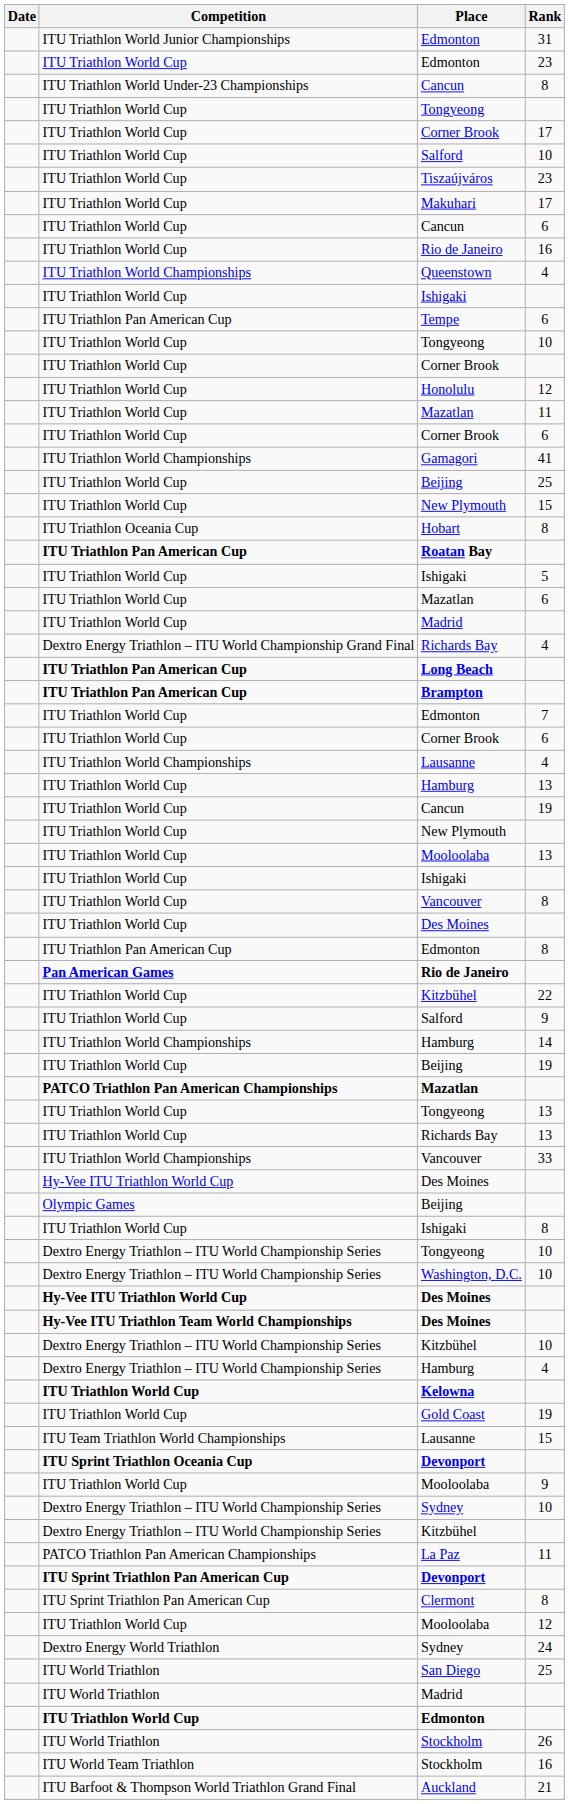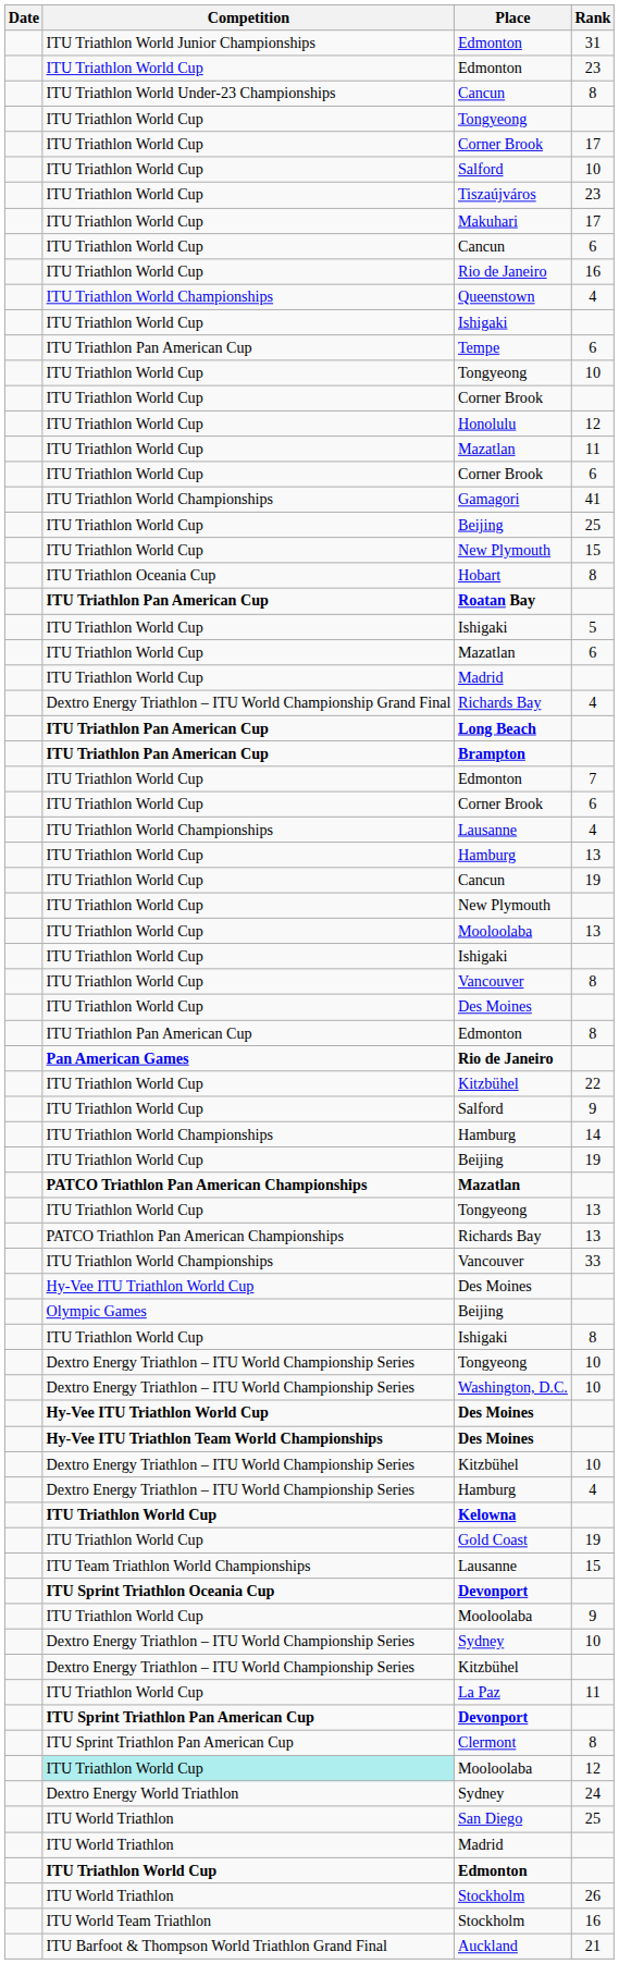 <table class="wikitable collapsible collapsed sortable" style="font-size:95%">
 <tr>
 <th>Date</th>
 <th>Competition</th>
 <th>Place</th>
 <th>Rank</th>
 </tr>
 <tr>
 <td></td>
 <td>ITU Triathlon World Junior Championships</td>
 <td><a href='#'>Edmonton</a></td>
 <td align=center>31</td>
 </tr>
 <tr>
 <td></td>
 <td><a href='#'>ITU Triathlon World Cup</a></td>
 <td>Edmonton</td>
 <td align=center>23</td>
 </tr>
 <tr>
 <td></td>
 <td>ITU Triathlon World Under-23 Championships</td>
 <td><a href='#'>Cancun</a></td>
 <td align=center>8</td>
 </tr>
 <tr>
 <td></td>
 <td>ITU Triathlon World Cup</td>
 <td><a href='#'>Tongyeong</a></td>
 <td align=center></td>
 </tr>
 <tr>
 <td></td>
 <td>ITU Triathlon World Cup</td>
 <td><a href='#'>Corner Brook</a></td>
 <td align=center>17</td>
 </tr>
 <tr>
 <td></td>
 <td>ITU Triathlon World Cup</td>
 <td><a href='#'>Salford</a></td>
 <td align=center>10</td>
 </tr>
 <tr>
 <td></td>
 <td>ITU Triathlon World Cup</td>
 <td><a href='#'>Tiszaújváros</a></td>
 <td align=center>23</td>
 </tr>
 <tr>
 <td></td>
 <td>ITU Triathlon World Cup</td>
 <td><a href='#'>Makuhari</a></td>
 <td align=center>17</td>
 </tr>
 <tr>
 <td></td>
 <td>ITU Triathlon World Cup</td>
 <td>Cancun</td>
 <td align=center>6</td>
 </tr>
 <tr>
 <td></td>
 <td>ITU Triathlon World Cup</td>
 <td><a href='#'>Rio de Janeiro</a></td>
 <td align=center>16</td>
 </tr>
 <tr>
 <td></td>
 <td><a href='#'>ITU Triathlon World Championships</a></td>
 <td><a href='#'>Queenstown</a></td>
 <td align=center>4</td>
 </tr>
 <tr>
 <td></td>
 <td>ITU Triathlon World Cup</td>
 <td><a href='#'>Ishigaki</a></td>
 <td align=center></td>
 </tr>
 <tr>
 <td></td>
 <td>ITU Triathlon Pan American Cup</td>
 <td><a href='#'>Tempe</a></td>
 <td align=center>6</td>
 </tr>
 <tr>
 <td></td>
 <td>ITU Triathlon World Cup</td>
 <td>Tongyeong</td>
 <td align=center>10</td>
 </tr>
 <tr>
 <td></td>
 <td>ITU Triathlon World Cup</td>
 <td>Corner Brook</td>
 <td align=center></td>
 </tr>
 <tr>
 <td></td>
 <td>ITU Triathlon World Cup</td>
 <td><a href='#'>Honolulu</a></td>
 <td align=center>12</td>
 </tr>
 <tr>
 <td></td>
 <td>ITU Triathlon World Cup</td>
 <td><a href='#'>Mazatlan</a></td>
 <td align=center>11</td>
 </tr>
 <tr>
 <td></td>
 <td>ITU Triathlon World Cup</td>
 <td>Corner Brook</td>
 <td align=center>6</td>
 </tr>
 <tr>
 <td></td>
 <td>ITU Triathlon World Championships</td>
 <td><a href='#'>Gamagori</a></td>
 <td align=center>41</td>
 </tr>
 <tr>
 <td></td>
 <td>ITU Triathlon World Cup</td>
 <td><a href='#'>Beijing</a></td>
 <td align=center>25</td>
 </tr>
 <tr>
 <td></td>
 <td>ITU Triathlon World Cup</td>
 <td><a href='#'>New Plymouth</a></td>
 <td align=center>15</td>
 </tr>
 <tr>
 <td></td>
 <td>ITU Triathlon Oceania Cup</td>
 <td><a href='#'>Hobart</a></td>
 <td align=center>8</td>
 </tr>
 <tr style="font-weight:bold">
 <td></td>
 <td>ITU Triathlon Pan American Cup</td>
 <td><a href='#'>Roatan</a> Bay</td>
 <td align=center></td>
 </tr>
 <tr>
 <td></td>
 <td>ITU Triathlon World Cup</td>
 <td>Ishigaki</td>
 <td align=center>5</td>
 </tr>
 <tr>
 <td></td>
 <td>ITU Triathlon World Cup</td>
 <td>Mazatlan</td>
 <td align=center>6</td>
 </tr>
 <tr>
 <td></td>
 <td>ITU Triathlon World Cup</td>
 <td><a href='#'>Madrid</a></td>
 <td align=center></td>
 </tr>
 <tr>
 <td></td>
 <td>Dextro Energy Triathlon – ITU World Championship Grand Final</td>
 <td><a href='#'>Richards Bay</a></td>
 <td align=center>4</td>
 </tr>
 <tr style="font-weight:bold">
 <td></td>
 <td>ITU Triathlon Pan American Cup</td>
 <td><a href='#'>Long Beach</a></td>
 <td align=center></td>
 </tr>
 <tr style="font-weight:bold">
 <td></td>
 <td>ITU Triathlon Pan American Cup</td>
 <td><a href='#'>Brampton</a></td>
 <td align=center></td>
 </tr>
 <tr>
 <td></td>
 <td>ITU Triathlon World Cup</td>
 <td>Edmonton</td>
 <td align=center>7</td>
 </tr>
 <tr>
 <td></td>
 <td>ITU Triathlon World Cup</td>
 <td>Corner Brook</td>
 <td align=center>6</td>
 </tr>
 <tr>
 <td></td>
 <td>ITU Triathlon World Championships</td>
 <td><a href='#'>Lausanne</a></td>
 <td align=center>4</td>
 </tr>
 <tr>
 <td></td>
 <td>ITU Triathlon World Cup</td>
 <td><a href='#'>Hamburg</a></td>
 <td align=center>13</td>
 </tr>
 <tr>
 <td></td>
 <td>ITU Triathlon World Cup</td>
 <td>Cancun</td>
 <td align=center>19</td>
 </tr>
 <tr>
 <td></td>
 <td>ITU Triathlon World Cup</td>
 <td>New Plymouth</td>
 <td align=center></td>
 </tr>
 <tr>
 <td></td>
 <td>ITU Triathlon World Cup</td>
 <td><a href='#'>Mooloolaba</a></td>
 <td align=center>13</td>
 </tr>
 <tr>
 <td></td>
 <td>ITU Triathlon World Cup</td>
 <td>Ishigaki</td>
 <td align=center></td>
 </tr>
 <tr>
 <td></td>
 <td>ITU Triathlon World Cup</td>
 <td><a href='#'>Vancouver</a></td>
 <td align=center>8</td>
 </tr>
 <tr>
 <td></td>
 <td>ITU Triathlon World Cup</td>
 <td><a href='#'>Des Moines</a></td>
 <td align=center></td>
 </tr>
 <tr>
 <td></td>
 <td>ITU Triathlon Pan American Cup</td>
 <td>Edmonton</td>
 <td align=center>8</td>
 </tr>
 <tr style="font-weight:bold">
 <td></td>
 <td><a href='#'>Pan American Games</a></td>
 <td>Rio de Janeiro</td>
 <td align=center></td>
 </tr>
 <tr>
 <td></td>
 <td>ITU Triathlon World Cup</td>
 <td><a href='#'>Kitzbühel</a></td>
 <td align=center>22</td>
 </tr>
 <tr>
 <td></td>
 <td>ITU Triathlon World Cup</td>
 <td>Salford</td>
 <td align=center>9</td>
 </tr>
 <tr>
 <td></td>
 <td>ITU Triathlon World Championships</td>
 <td>Hamburg</td>
 <td align=center>14</td>
 </tr>
 <tr>
 <td></td>
 <td>ITU Triathlon World Cup</td>
 <td>Beijing</td>
 <td align=center>19</td>
 </tr>
 <tr style="font-weight:bold">
 <td></td>
 <td>PATCO Triathlon Pan American Championships</td>
 <td>Mazatlan</td>
 <td align=center></td>
 </tr>
 <tr>
 <td></td>
 <td>ITU Triathlon World Cup</td>
 <td>Tongyeong</td>
 <td align=center>13</td>
 </tr>
 <tr>
 <td></td>
-<td>ITU Triathlon World Cup</td>
+<td>PATCO Triathlon Pan American Championships</td>
 <td>Richards Bay</td>
 <td align=center>13</td>
 </tr>
 <tr>
 <td></td>
 <td>ITU Triathlon World Championships</td>
 <td>Vancouver</td>
 <td align=center>33</td>
 </tr>
 <tr>
 <td></td>
 <td><a href='#'>Hy-Vee ITU Triathlon World Cup</a></td>
 <td>Des Moines</td>
 <td align=center></td>
 </tr>
 <tr>
 <td></td>
 <td><a href='#'>Olympic Games</a></td>
 <td>Beijing</td>
 <td align=center></td>
 </tr>
 <tr>
 <td></td>
 <td>ITU Triathlon World Cup</td>
 <td>Ishigaki</td>
 <td align=center>8</td>
 </tr>
 <tr>
 <td></td>
 <td>Dextro Energy Triathlon – ITU World Championship Series</td>
 <td>Tongyeong</td>
 <td align=center>10</td>
 </tr>
 <tr>
 <td></td>
 <td>Dextro Energy Triathlon – ITU World Championship Series</td>
 <td><a href='#'>Washington, D.C.</a></td>
 <td align=center>10</td>
 </tr>
 <tr style="font-weight:bold">
 <td></td>
 <td>Hy-Vee ITU Triathlon World Cup</td>
 <td>Des Moines</td>
 <td align=center></td>
 </tr>
 <tr style="font-weight:bold">
 <td></td>
 <td>Hy-Vee ITU Triathlon Team World Championships</td>
 <td>Des Moines</td>
 <td align=center></td>
 </tr>
 <tr>
 <td></td>
 <td>Dextro Energy Triathlon – ITU World Championship Series</td>
 <td>Kitzbühel</td>
 <td align=center>10</td>
 </tr>
 <tr>
 <td></td>
 <td>Dextro Energy Triathlon – ITU World Championship Series</td>
 <td>Hamburg</td>
 <td align=center>4</td>
 </tr>
 <tr style="font-weight:bold">
 <td></td>
 <td>ITU Triathlon World Cup</td>
 <td><a href='#'>Kelowna</a></td>
 <td align=center></td>
 </tr>
 <tr>
 <td></td>
 <td>ITU Triathlon World Cup</td>
 <td><a href='#'>Gold Coast</a></td>
 <td align=center>19</td>
 </tr>
 <tr>
 <td></td>
 <td>ITU Team Triathlon World Championships</td>
 <td>Lausanne</td>
 <td align=center>15</td>
 </tr>
 <tr style="font-weight:bold">
 <td></td>
 <td>ITU Sprint Triathlon Oceania Cup</td>
 <td><a href='#'>Devonport</a></td>
 <td align=center></td>
 </tr>
 <tr>
 <td></td>
 <td>ITU Triathlon World Cup</td>
 <td>Mooloolaba</td>
 <td align=center>9</td>
 </tr>
 <tr>
 <td></td>
 <td>Dextro Energy Triathlon – ITU World Championship Series</td>
 <td><a href='#'>Sydney</a></td>
 <td align=center>10</td>
 </tr>
 <tr>
 <td></td>
 <td>Dextro Energy Triathlon – ITU World Championship Series</td>
 <td>Kitzbühel</td>
 <td align=center></td>
 </tr>
 <tr>
 <td></td>
-<td>PATCO Triathlon Pan American Championships</td>
+<td>ITU Triathlon World Cup</td>
 <td><a href='#'>La Paz</a></td>
 <td align=center>11</td>
 </tr>
 <tr style="font-weight:bold">
 <td></td>
 <td>ITU Sprint Triathlon Pan American Cup</td>
 <td><a href='#'>Devonport</a></td>
 <td align=center></td>
 </tr>
 <tr>
 <td></td>
 <td>ITU Sprint Triathlon Pan American Cup</td>
 <td><a href='#'>Clermont</a></td>
 <td align=center>8</td>
 </tr>
 <tr>
 <td></td>
-<td>ITU Triathlon World Cup</td>
+<td style="background: paleturquoise;">ITU Triathlon World Cup</td>
 <td>Mooloolaba</td>
 <td align=center>12</td>
 </tr>
 <tr>
 <td></td>
 <td>Dextro Energy World Triathlon</td>
 <td>Sydney</td>
 <td align=center>24</td>
 </tr>
 <tr>
 <td></td>
 <td>ITU World Triathlon</td>
 <td><a href='#'>San Diego</a></td>
 <td align=center>25</td>
 </tr>
 <tr>
 <td></td>
 <td>ITU World Triathlon</td>
 <td>Madrid</td>
 <td align=center></td>
 </tr>
 <tr style="font-weight:bold">
 <td></td>
 <td>ITU Triathlon World Cup</td>
 <td>Edmonton</td>
 <td align=center></td>
 </tr>
 <tr>
 <td></td>
 <td>ITU World Triathlon</td>
 <td><a href='#'>Stockholm</a></td>
 <td align=center>26</td>
 </tr>
 <tr>
 <td></td>
 <td>ITU World Team Triathlon</td>
 <td>Stockholm</td>
 <td align=center>16</td>
 </tr>
 <tr>
 <td></td>
 <td>ITU Barfoot & Thompson World Triathlon Grand Final</td>
 <td><a href='#'>Auckland</a></td>
 <td align=center>21</td>
 </tr>
 </table>
